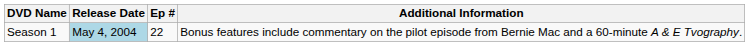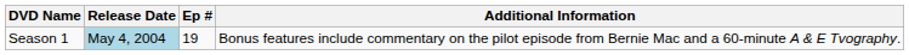 <table class="wikitable">
 <tr>
 <th>DVD Name</th>
 <th>Release Date</th>
 <th>Ep #</th>
 <th>Additional Information</th>
 </tr>
 <tr>
 <td>Season 1</td>
 <td style="background: lightblue;">May 4, 2004</td>
-<td>22</td>
+<td>19</td>
 <td>Bonus features include commentary on the pilot episode from Bernie Mac and a 60-minute <em>A & E Tvography</em>.</td>
 </tr>
 </table>
